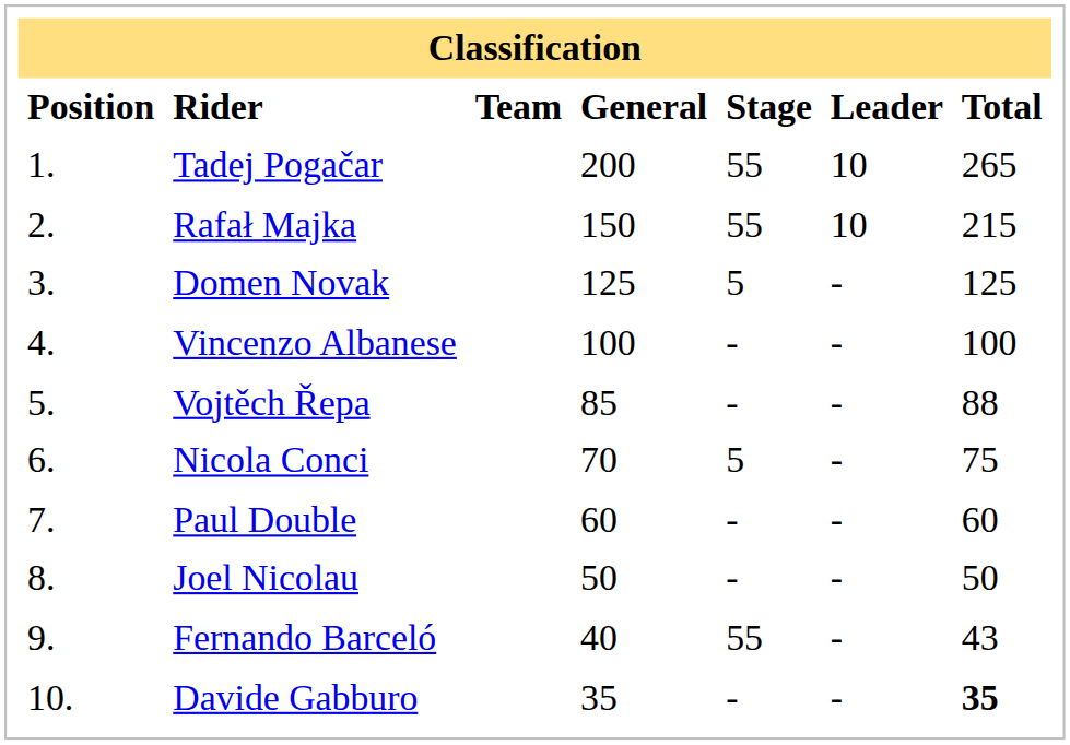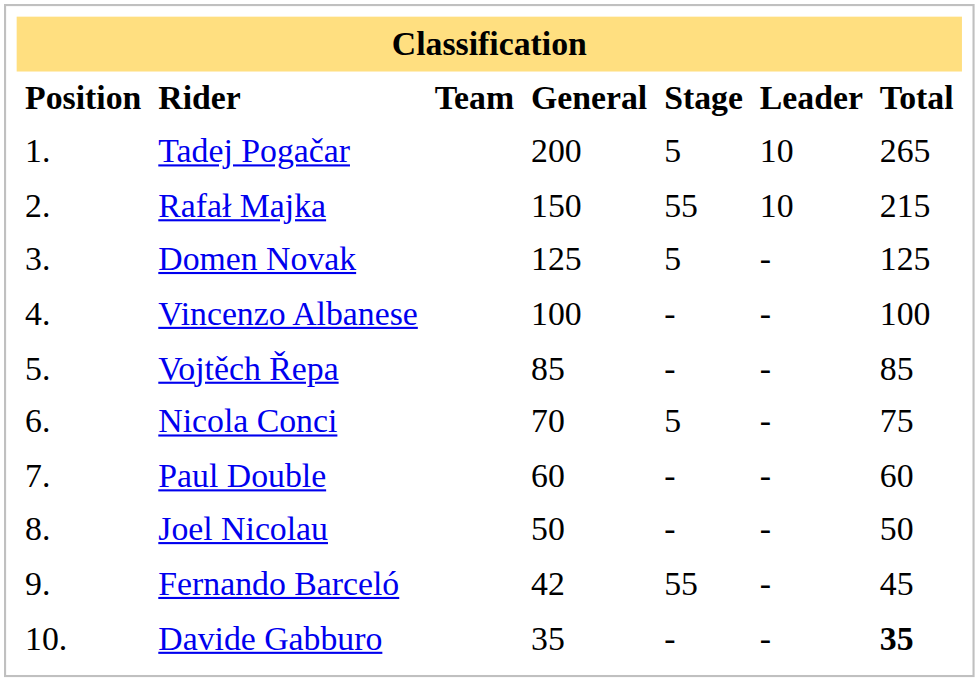 <table class="sortable col2izq col3izq" cellpadding="4" cellspacing="0" style="border: 1px solid silver; color: black; margin: 0 0 0.5em 0; background-color: white; padding: 5px; text-align: left; vertical-align: top; line-height: 1.1em;">
 <tr>
 <th colspan="7" align="center" bgcolor="FFDF80">Classification</th>
 </tr>
 <tr>
 <th>Position</th>
 <th>Rider</th>
 <th>Team</th>
 <th>General</th>
 <th>Stage</th>
 <th>Leader</th>
 <th>Total</th>
 </tr>
 <tr>
 <td>1.</td>
 <td> <a href='#'>Tadej Pogačar</a></td>
 <td></td>
 <td>200</td>
-<td>55</td>
+<td>5</td>
 <td>10</td>
 <td>265</td>
 </tr>
 <tr>
 <td>2.</td>
 <td> <a href='#'>Rafał Majka</a></td>
 <td></td>
 <td>150</td>
 <td>55</td>
 <td>10</td>
 <td>215</td>
 </tr>
 <tr>
 <td>3.</td>
 <td> <a href='#'>Domen Novak</a></td>
 <td></td>
 <td>125</td>
 <td>5</td>
 <td>-</td>
 <td>125</td>
 </tr>
 <tr>
 <td>4.</td>
 <td> <a href='#'>Vincenzo Albanese</a></td>
 <td></td>
 <td>100</td>
 <td>-</td>
 <td>-</td>
 <td>100</td>
 </tr>
 <tr>
 <td>5.</td>
 <td> <a href='#'>Vojtěch Řepa</a></td>
 <td></td>
 <td>85</td>
 <td>-</td>
 <td>-</td>
-<td>88</td>
+<td>85</td>
 </tr>
 <tr>
 <td>6.</td>
 <td> <a href='#'>Nicola Conci</a></td>
 <td></td>
 <td>70</td>
 <td>5</td>
 <td>-</td>
 <td>75</td>
 </tr>
 <tr>
 <td>7.</td>
 <td> <a href='#'>Paul Double</a></td>
 <td></td>
 <td>60</td>
 <td>-</td>
 <td>-</td>
 <td>60</td>
 </tr>
 <tr>
 <td>8.</td>
 <td> <a href='#'>Joel Nicolau</a></td>
 <td></td>
 <td>50</td>
 <td>-</td>
 <td>-</td>
 <td>50</td>
 </tr>
 <tr>
 <td>9.</td>
 <td> <a href='#'>Fernando Barceló</a></td>
 <td></td>
-<td>40</td>
+<td>42</td>
 <td>55</td>
 <td>-</td>
-<td>43</td>
+<td>45</td>
 </tr>
 <tr>
 <td>10.</td>
 <td> <a href='#'>Davide Gabburo</a></td>
 <td></td>
 <td>35</td>
 <td>-</td>
 <td>-</td>
 <td><strong>35</strong></td>
 </tr>
 </table>
